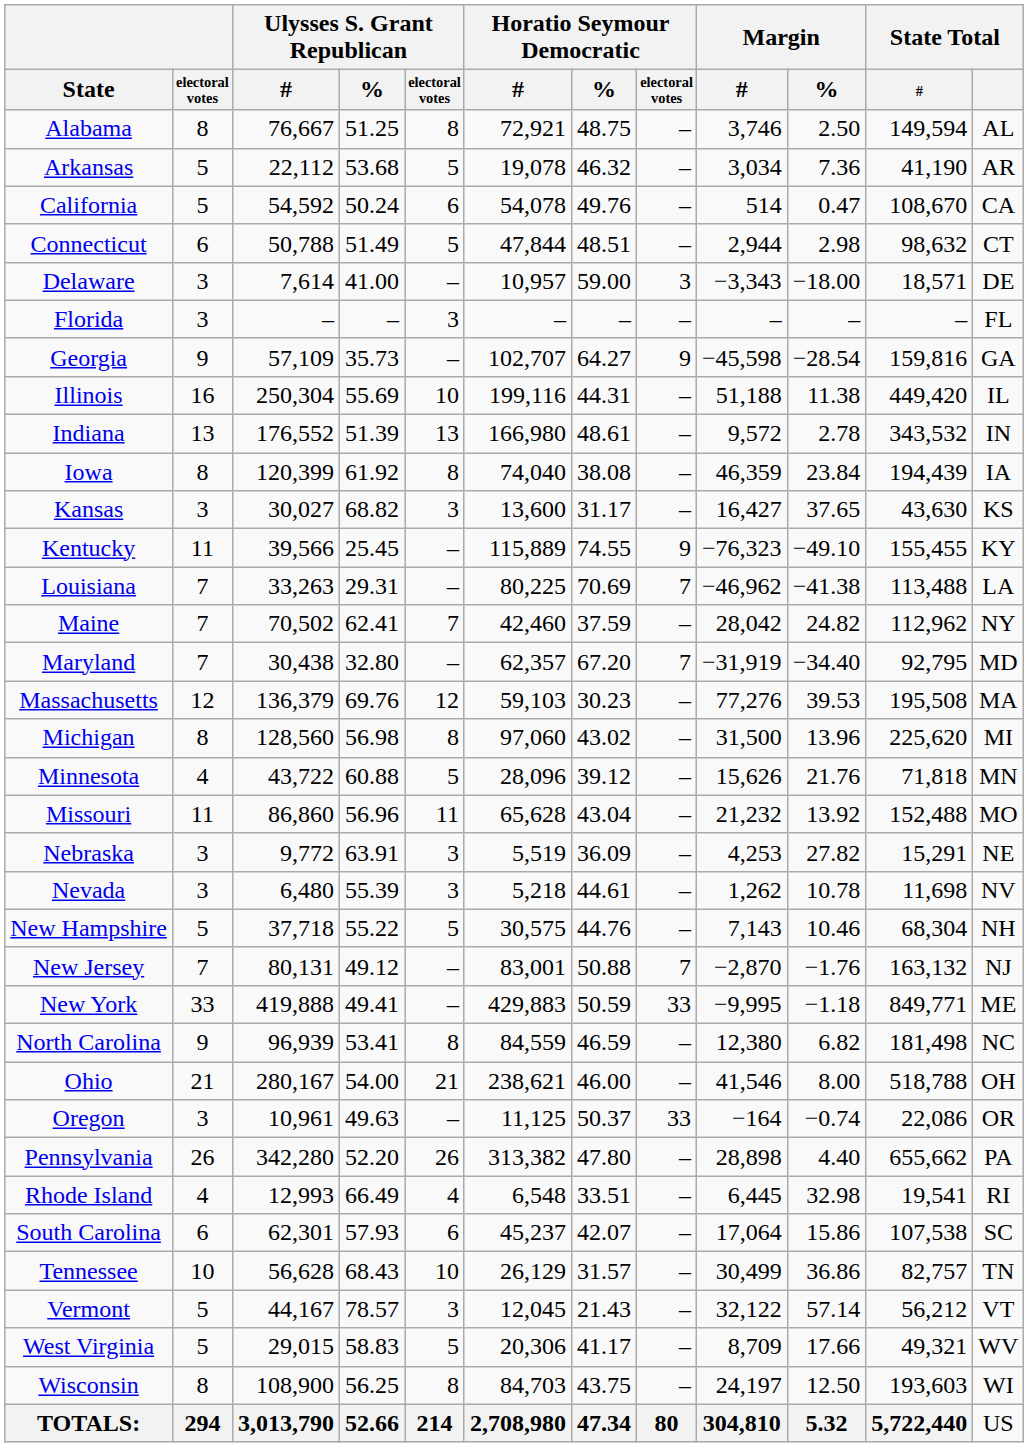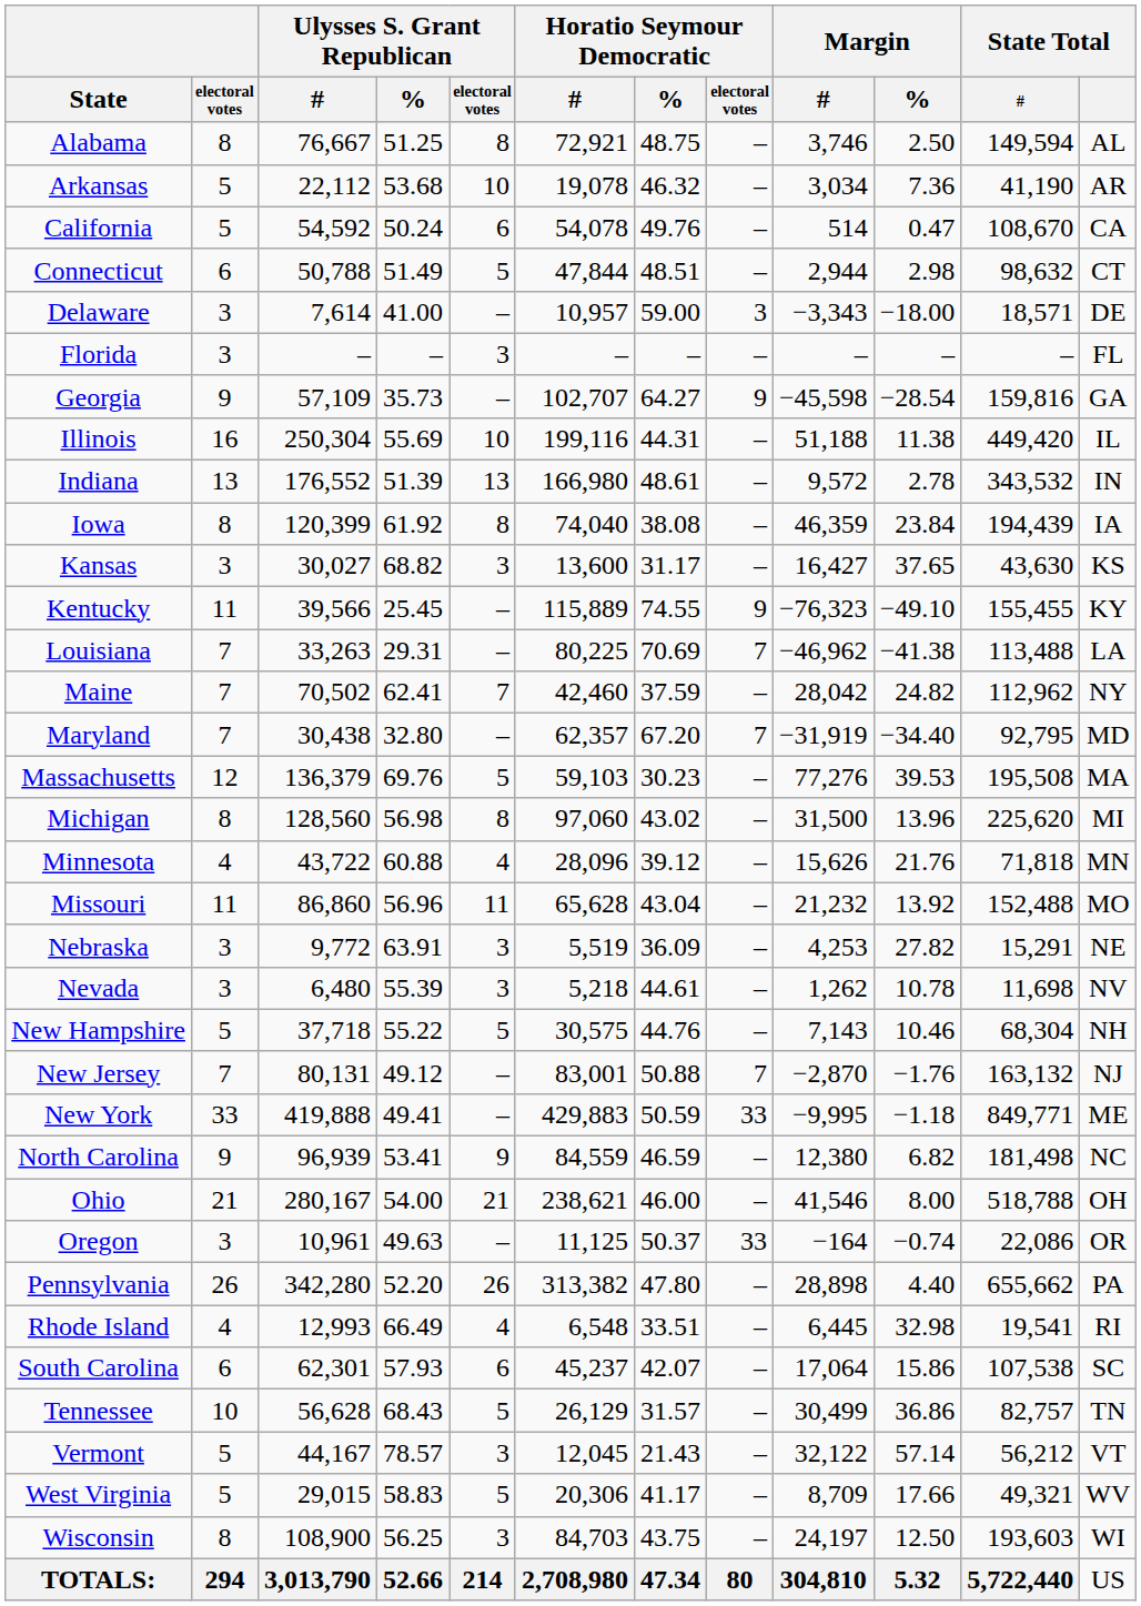 <table class="wikitable sortable" style="text-align:right">
 <tr>
 <th colspan=2></th>
 <th align=center colspan=3>Ulysses S. Grant<br>Republican</th>
 <th align=center colspan=3>Horatio Seymour<br>Democratic</th>
 <th align=center colspan=2>Margin</th>
 <th align=center colspan=2>State Total</th>
 </tr>
 <tr>
 <th align=center>State</th>
 <th style="text-align:center; font-size: 60%" data-sort-type="number">electoral<br>votes</th>
 <th align=center data-sort-type="number">#</th>
 <th align=center data-sort-type="number">%</th>
 <th style="text-align:center; font-size: 60%" data-sort-type="number">electoral<br>votes</th>
 <th align=center data-sort-type="number">#</th>
 <th align=center data-sort-type="number">%</th>
 <th style="text-align:center; font-size: 60%" data-sort-type="number">electoral<br>votes</th>
 <th align=center data-sort-type="number">#</th>
 <th align=center data-sort-type="number">%</th>
 <th style="text-align:center; font-size: 60%" data-sort-type="number">#</th>
 <th></th>
 </tr>
 <tr>
 <td style="text-align:center;"><a href='#'>Alabama</a></td>
 <td style="text-align:center;">8</td>
 <td>76,667</td>
 <td>51.25</td>
 <td>8</td>
 <td>72,921</td>
 <td>48.75</td>
 <td>–</td>
 <td>3,746</td>
 <td>2.50</td>
 <td>149,594</td>
 <td style="text-align:center;">AL</td>
 </tr>
 <tr>
 <td style="text-align:center;"><a href='#'>Arkansas</a></td>
 <td style="text-align:center;">5</td>
 <td>22,112</td>
 <td>53.68</td>
-<td>5</td>
+<td>10</td>
 <td>19,078</td>
 <td>46.32</td>
 <td>–</td>
 <td>3,034</td>
 <td>7.36</td>
 <td>41,190</td>
 <td style="text-align:center;">AR</td>
 </tr>
 <tr>
 <td style="text-align:center;"><a href='#'>California</a></td>
 <td style="text-align:center;">5</td>
 <td>54,592</td>
 <td>50.24</td>
 <td>6</td>
 <td>54,078</td>
 <td>49.76</td>
 <td>–</td>
 <td>514</td>
 <td>0.47</td>
 <td>108,670</td>
 <td style="text-align:center;">CA</td>
 </tr>
 <tr>
 <td style="text-align:center;"><a href='#'>Connecticut</a></td>
 <td style="text-align:center;">6</td>
 <td>50,788</td>
 <td>51.49</td>
 <td>5</td>
 <td>47,844</td>
 <td>48.51</td>
 <td>–</td>
 <td>2,944</td>
 <td>2.98</td>
 <td>98,632</td>
 <td style="text-align:center;">CT</td>
 </tr>
 <tr>
 <td style="text-align:center;"><a href='#'>Delaware</a></td>
 <td style="text-align:center;">3</td>
 <td>7,614</td>
 <td>41.00</td>
 <td>–</td>
 <td>10,957</td>
 <td>59.00</td>
 <td>3</td>
 <td>−3,343</td>
 <td>−18.00</td>
 <td>18,571</td>
 <td style="text-align:center;">DE</td>
 </tr>
 <tr>
 <td style="text-align:center;"><a href='#'>Florida</a></td>
 <td style="text-align:center;">3</td>
 <td>–</td>
 <td>–</td>
 <td>3</td>
 <td>–</td>
 <td>–</td>
 <td>–</td>
 <td>–</td>
 <td>–</td>
 <td>–</td>
 <td style="text-align:center;">FL</td>
 </tr>
 <tr>
 <td style="text-align:center;"><a href='#'>Georgia</a></td>
 <td style="text-align:center;">9</td>
 <td>57,109</td>
 <td>35.73</td>
 <td>–</td>
 <td>102,707</td>
 <td>64.27</td>
 <td>9</td>
 <td>−45,598</td>
 <td>−28.54</td>
 <td>159,816</td>
 <td style="text-align:center;">GA</td>
 </tr>
 <tr>
 <td style="text-align:center;"><a href='#'>Illinois</a></td>
 <td style="text-align:center;">16</td>
 <td>250,304</td>
 <td>55.69</td>
 <td>10</td>
 <td>199,116</td>
 <td>44.31</td>
 <td>–</td>
 <td>51,188</td>
 <td>11.38</td>
 <td>449,420</td>
 <td style="text-align:center;">IL</td>
 </tr>
 <tr>
 <td style="text-align:center;"><a href='#'>Indiana</a></td>
 <td style="text-align:center;">13</td>
 <td>176,552</td>
 <td>51.39</td>
 <td>13</td>
 <td>166,980</td>
 <td>48.61</td>
 <td>–</td>
 <td>9,572</td>
 <td>2.78</td>
 <td>343,532</td>
 <td style="text-align:center;">IN</td>
 </tr>
 <tr>
 <td style="text-align:center;"><a href='#'>Iowa</a></td>
 <td style="text-align:center;">8</td>
 <td>120,399</td>
 <td>61.92</td>
 <td>8</td>
 <td>74,040</td>
 <td>38.08</td>
 <td>–</td>
 <td>46,359</td>
 <td>23.84</td>
 <td>194,439</td>
 <td style="text-align:center;">IA</td>
 </tr>
 <tr>
 <td style="text-align:center;"><a href='#'>Kansas</a></td>
 <td style="text-align:center;">3</td>
 <td>30,027</td>
 <td>68.82</td>
 <td>3</td>
 <td>13,600</td>
 <td>31.17</td>
 <td>–</td>
 <td>16,427</td>
 <td>37.65</td>
 <td>43,630</td>
 <td style="text-align:center;">KS</td>
 </tr>
 <tr>
 <td style="text-align:center;"><a href='#'>Kentucky</a></td>
 <td style="text-align:center;">11</td>
 <td>39,566</td>
 <td>25.45</td>
 <td>–</td>
 <td>115,889</td>
 <td>74.55</td>
 <td>9</td>
 <td>−76,323</td>
 <td>−49.10</td>
 <td>155,455</td>
 <td style="text-align:center;">KY</td>
 </tr>
 <tr>
 <td style="text-align:center;"><a href='#'>Louisiana</a></td>
 <td style="text-align:center;">7</td>
 <td>33,263</td>
 <td>29.31</td>
 <td>–</td>
 <td>80,225</td>
 <td>70.69</td>
 <td>7</td>
 <td>−46,962</td>
 <td>−41.38</td>
 <td>113,488</td>
 <td style="text-align:center;">LA</td>
 </tr>
 <tr>
 <td style="text-align:center;"><a href='#'>Maine</a></td>
 <td style="text-align:center;">7</td>
 <td>70,502</td>
 <td>62.41</td>
 <td>7</td>
 <td>42,460</td>
 <td>37.59</td>
 <td>–</td>
 <td>28,042</td>
 <td>24.82</td>
 <td>112,962</td>
 <td style="text-align:center;">NY</td>
 </tr>
 <tr>
 <td style="text-align:center;"><a href='#'>Maryland</a></td>
 <td style="text-align:center;">7</td>
 <td>30,438</td>
 <td>32.80</td>
 <td>–</td>
 <td>62,357</td>
 <td>67.20</td>
 <td>7</td>
 <td>−31,919</td>
 <td>−34.40</td>
 <td>92,795</td>
 <td style="text-align:center;">MD</td>
 </tr>
 <tr>
 <td style="text-align:center;"><a href='#'>Massachusetts</a></td>
 <td style="text-align:center;">12</td>
 <td>136,379</td>
 <td>69.76</td>
-<td>12</td>
+<td>5</td>
 <td>59,103</td>
 <td>30.23</td>
 <td>–</td>
 <td>77,276</td>
 <td>39.53</td>
 <td>195,508</td>
 <td style="text-align:center;">MA</td>
 </tr>
 <tr>
 <td style="text-align:center;"><a href='#'>Michigan</a></td>
 <td style="text-align:center;">8</td>
 <td>128,560</td>
 <td>56.98</td>
 <td>8</td>
 <td>97,060</td>
 <td>43.02</td>
 <td>–</td>
 <td>31,500</td>
 <td>13.96</td>
 <td>225,620</td>
 <td style="text-align:center;">MI</td>
 </tr>
 <tr>
 <td style="text-align:center;"><a href='#'>Minnesota</a></td>
 <td style="text-align:center;">4</td>
 <td>43,722</td>
 <td>60.88</td>
-<td>5</td>
+<td>4</td>
 <td>28,096</td>
 <td>39.12</td>
 <td>–</td>
 <td>15,626</td>
 <td>21.76</td>
 <td>71,818</td>
 <td style="text-align:center;">MN</td>
 </tr>
 <tr>
 <td style="text-align:center;"><a href='#'>Missouri</a></td>
 <td style="text-align:center;">11</td>
 <td>86,860</td>
 <td>56.96</td>
 <td>11</td>
 <td>65,628</td>
 <td>43.04</td>
 <td>–</td>
 <td>21,232</td>
 <td>13.92</td>
 <td>152,488</td>
 <td style="text-align:center;">MO</td>
 </tr>
 <tr>
 <td style="text-align:center;"><a href='#'>Nebraska</a></td>
 <td style="text-align:center;">3</td>
 <td>9,772</td>
 <td>63.91</td>
 <td>3</td>
 <td>5,519</td>
 <td>36.09</td>
 <td>–</td>
 <td>4,253</td>
 <td>27.82</td>
 <td>15,291</td>
 <td style="text-align:center;">NE</td>
 </tr>
 <tr>
 <td style="text-align:center;"><a href='#'>Nevada</a></td>
 <td style="text-align:center;">3</td>
 <td>6,480</td>
 <td>55.39</td>
 <td>3</td>
 <td>5,218</td>
 <td>44.61</td>
 <td>–</td>
 <td>1,262</td>
 <td>10.78</td>
 <td>11,698</td>
 <td style="text-align:center;">NV</td>
 </tr>
 <tr>
 <td style="text-align:center;"><a href='#'>New Hampshire</a></td>
 <td style="text-align:center;">5</td>
 <td>37,718</td>
 <td>55.22</td>
 <td>5</td>
 <td>30,575</td>
 <td>44.76</td>
 <td>–</td>
 <td>7,143</td>
 <td>10.46</td>
 <td>68,304</td>
 <td style="text-align:center;">NH</td>
 </tr>
 <tr>
 <td style="text-align:center;"><a href='#'>New Jersey</a></td>
 <td style="text-align:center;">7</td>
 <td>80,131</td>
 <td>49.12</td>
 <td>–</td>
 <td>83,001</td>
 <td>50.88</td>
 <td>7</td>
 <td>−2,870</td>
 <td>−1.76</td>
 <td>163,132</td>
 <td style="text-align:center;">NJ</td>
 </tr>
 <tr>
 <td style="text-align:center;"><a href='#'>New York</a></td>
 <td style="text-align:center;">33</td>
 <td>419,888</td>
 <td>49.41</td>
 <td>–</td>
 <td>429,883</td>
 <td>50.59</td>
 <td>33</td>
 <td>−9,995</td>
 <td>−1.18</td>
 <td>849,771</td>
 <td style="text-align:center;">ME</td>
 </tr>
 <tr>
 <td style="text-align:center;"><a href='#'>North Carolina</a></td>
 <td style="text-align:center;">9</td>
 <td>96,939</td>
 <td>53.41</td>
-<td>8</td>
+<td>9</td>
 <td>84,559</td>
 <td>46.59</td>
 <td>–</td>
 <td>12,380</td>
 <td>6.82</td>
 <td>181,498</td>
 <td style="text-align:center;">NC</td>
 </tr>
 <tr>
 <td style="text-align:center;"><a href='#'>Ohio</a></td>
 <td style="text-align:center;">21</td>
 <td>280,167</td>
 <td>54.00</td>
 <td>21</td>
 <td>238,621</td>
 <td>46.00</td>
 <td>–</td>
 <td>41,546</td>
 <td>8.00</td>
 <td>518,788</td>
 <td style="text-align:center;">OH</td>
 </tr>
 <tr>
 <td style="text-align:center;"><a href='#'>Oregon</a></td>
 <td style="text-align:center;">3</td>
 <td>10,961</td>
 <td>49.63</td>
 <td>–</td>
 <td>11,125</td>
 <td>50.37</td>
 <td>33</td>
 <td>−164</td>
 <td>−0.74</td>
 <td>22,086</td>
 <td style="text-align:center;">OR</td>
 </tr>
 <tr>
 <td style="text-align:center;"><a href='#'>Pennsylvania</a></td>
 <td style="text-align:center;">26</td>
 <td>342,280</td>
 <td>52.20</td>
 <td>26</td>
 <td>313,382</td>
 <td>47.80</td>
 <td>–</td>
 <td>28,898</td>
 <td>4.40</td>
 <td>655,662</td>
 <td style="text-align:center;">PA</td>
 </tr>
 <tr>
 <td style="text-align:center;"><a href='#'>Rhode Island</a></td>
 <td style="text-align:center;">4</td>
 <td>12,993</td>
 <td>66.49</td>
 <td>4</td>
 <td>6,548</td>
 <td>33.51</td>
 <td>–</td>
 <td>6,445</td>
 <td>32.98</td>
 <td>19,541</td>
 <td style="text-align:center;">RI</td>
 </tr>
 <tr>
 <td style="text-align:center;"><a href='#'>South Carolina</a></td>
 <td style="text-align:center;">6</td>
 <td>62,301</td>
 <td>57.93</td>
 <td>6</td>
 <td>45,237</td>
 <td>42.07</td>
 <td>–</td>
 <td>17,064</td>
 <td>15.86</td>
 <td>107,538</td>
 <td style="text-align:center;">SC</td>
 </tr>
 <tr>
 <td style="text-align:center;"><a href='#'>Tennessee</a></td>
 <td style="text-align:center;">10</td>
 <td>56,628</td>
 <td>68.43</td>
-<td>10</td>
+<td>5</td>
 <td>26,129</td>
 <td>31.57</td>
 <td>–</td>
 <td>30,499</td>
 <td>36.86</td>
 <td>82,757</td>
 <td style="text-align:center;">TN</td>
 </tr>
 <tr>
 <td style="text-align:center;"><a href='#'>Vermont</a></td>
 <td style="text-align:center;">5</td>
 <td>44,167</td>
 <td>78.57</td>
 <td>3</td>
 <td>12,045</td>
 <td>21.43</td>
 <td>–</td>
 <td>32,122</td>
 <td>57.14</td>
 <td>56,212</td>
 <td style="text-align:center;">VT</td>
 </tr>
 <tr>
 <td style="text-align:center;"><a href='#'>West Virginia</a></td>
 <td style="text-align:center;">5</td>
 <td>29,015</td>
 <td>58.83</td>
 <td>5</td>
 <td>20,306</td>
 <td>41.17</td>
 <td>–</td>
 <td>8,709</td>
 <td>17.66</td>
 <td>49,321</td>
 <td style="text-align:center;">WV</td>
 </tr>
 <tr>
 <td style="text-align:center;"><a href='#'>Wisconsin</a></td>
 <td style="text-align:center;">8</td>
 <td>108,900</td>
 <td>56.25</td>
-<td>8</td>
+<td>3</td>
 <td>84,703</td>
 <td>43.75</td>
 <td>–</td>
 <td>24,197</td>
 <td>12.50</td>
 <td>193,603</td>
 <td style="text-align:center;">WI</td>
 </tr>
 <tr>
 <th>TOTALS:</th>
 <th>294</th>
 <th>3,013,790</th>
 <th>52.66</th>
 <th>214</th>
 <th>2,708,980</th>
 <th>47.34</th>
 <th>80</th>
 <th>304,810</th>
 <th>5.32</th>
 <th>5,722,440</th>
 <td style="text-align:center;">US</td>
 </tr>
 </table>
